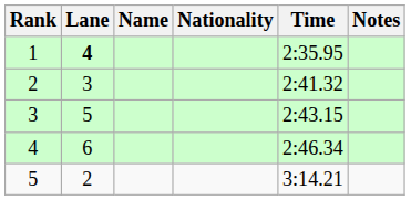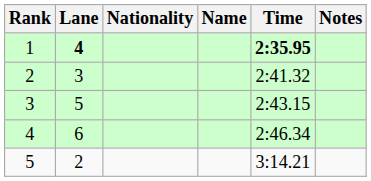 <table class="wikitable sortable" style="text-align:center">
 <tr>
 <th>Rank</th>
 <th>Lane</th>
+<th>Nationality</th>
 <th>Name</th>
-<th>Nationality</th>
 <th>Time</th>
 <th>Notes</th>
 </tr>
 <tr bgcolor=ccffcc>
 <td>1</td>
 <td><strong>4</strong></td>
 <td align=left></td>
 <td align=left></td>
-<td>2:35.95</td>
+<td><strong>2:35.95</strong></td>
 <td><strong></strong></td>
 </tr>
 <tr bgcolor=ccffcc>
 <td>2</td>
 <td>3</td>
 <td align=left></td>
 <td align=left></td>
 <td>2:41.32</td>
 <td><strong></strong></td>
 </tr>
 <tr bgcolor=ccffcc>
 <td>3</td>
 <td>5</td>
 <td align=left></td>
 <td align=left></td>
 <td>2:43.15</td>
 <td><strong></strong></td>
 </tr>
 <tr bgcolor=ccffcc>
 <td>4</td>
 <td>6</td>
 <td align=left></td>
 <td align=left></td>
 <td>2:46.34</td>
 <td><strong></strong></td>
 </tr>
 <tr>
 <td>5</td>
 <td>2</td>
 <td align=left></td>
 <td align=left></td>
 <td>3:14.21</td>
 <td></td>
 </tr>
 </table>
